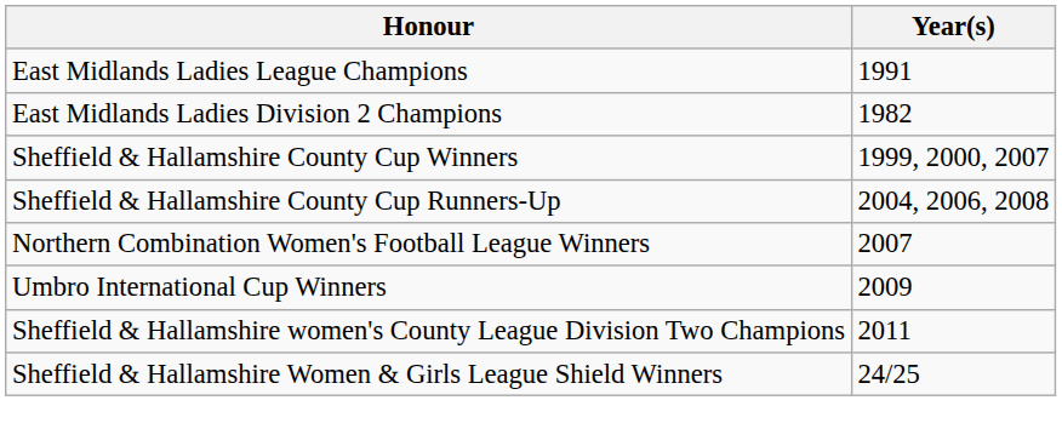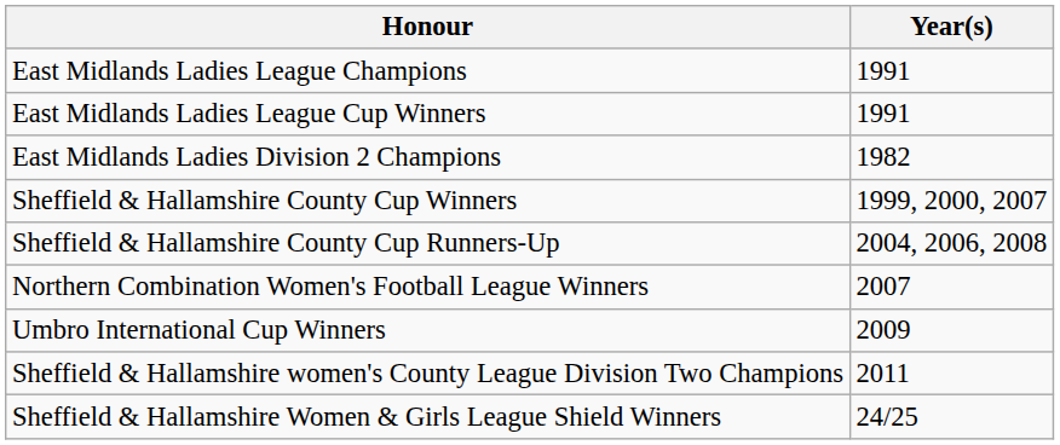 <table class="wikitable">
 <tr>
 <th>Honour</th>
 <th>Year(s)</th>
 </tr>
 <tr>
 <td>East Midlands Ladies League Champions</td>
+<td>1991</td>
+</tr>
+<tr>
+<td>East Midlands Ladies League Cup Winners</td>
 <td>1991</td>
 </tr>
 <tr>
 <td>East Midlands Ladies Division 2 Champions</td>
 <td>1982</td>
 </tr>
 <tr>
 <td>Sheffield & Hallamshire County Cup Winners</td>
 <td>1999, 2000, 2007</td>
 </tr>
 <tr>
 <td>Sheffield & Hallamshire County Cup Runners-Up</td>
 <td>2004, 2006, 2008</td>
 </tr>
 <tr>
 <td>Northern Combination Women's Football League Winners</td>
 <td>2007</td>
 </tr>
 <tr>
 <td>Umbro International Cup Winners</td>
 <td>2009</td>
 </tr>
 <tr>
 <td>Sheffield & Hallamshire women's County League Division Two Champions</td>
 <td>2011</td>
 </tr>
 <tr>
 <td>Sheffield & Hallamshire Women & Girls League Shield Winners</td>
 <td>24/25</td>
 </tr>
 </table>
